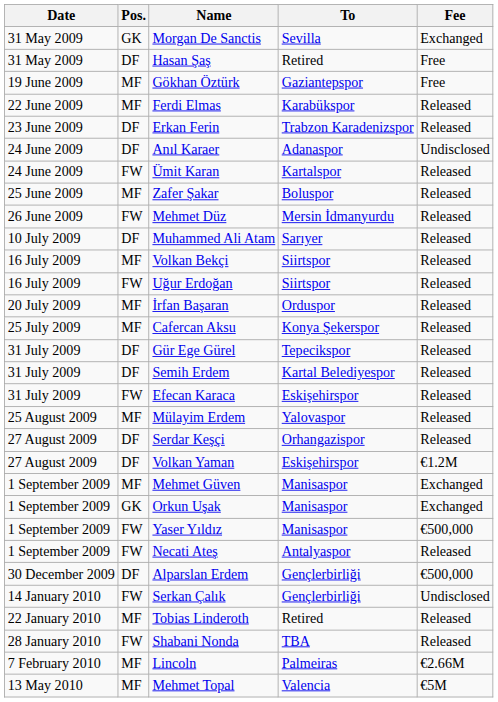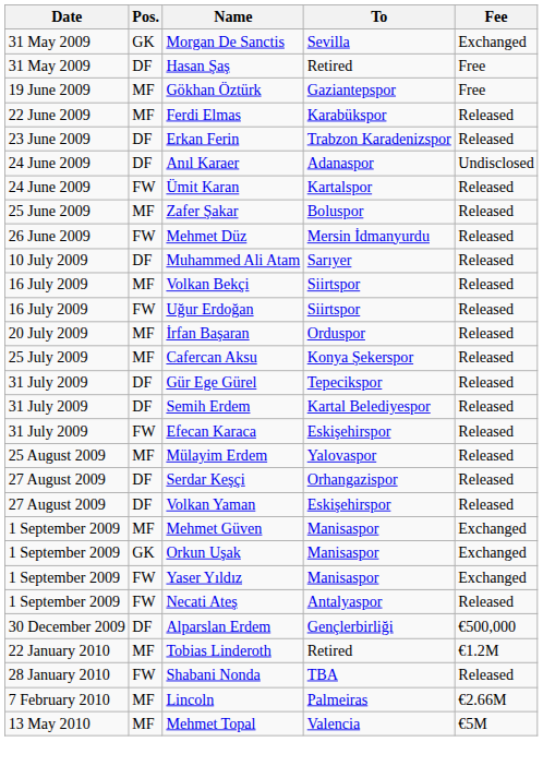 <table class="wikitable">
 <tr>
 <th>Date</th>
 <th>Pos.</th>
 <th>Name</th>
 <th>To</th>
 <th>Fee</th>
 </tr>
 <tr>
 <td>31 May 2009</td>
 <td>GK</td>
 <td> <a href='#'>Morgan De Sanctis</a></td>
 <td> <a href='#'>Sevilla</a></td>
 <td>Exchanged</td>
 </tr>
 <tr>
 <td>31 May 2009</td>
 <td>DF</td>
 <td> <a href='#'>Hasan Şaş</a></td>
 <td>Retired</td>
 <td>Free</td>
 </tr>
 <tr>
 <td>19 June 2009</td>
 <td>MF</td>
 <td> <a href='#'>Gökhan Öztürk</a></td>
 <td> <a href='#'>Gaziantepspor</a></td>
 <td>Free</td>
 </tr>
 <tr>
 <td>22 June 2009</td>
 <td>MF</td>
 <td> <a href='#'>Ferdi Elmas</a></td>
 <td> <a href='#'>Karabükspor</a></td>
 <td>Released</td>
 </tr>
 <tr>
 <td>23 June 2009</td>
 <td>DF</td>
 <td> <a href='#'>Erkan Ferin</a></td>
 <td> <a href='#'>Trabzon Karadenizspor</a></td>
 <td>Released</td>
 </tr>
 <tr>
 <td>24 June 2009</td>
 <td>DF</td>
 <td> <a href='#'>Anıl Karaer</a></td>
 <td> <a href='#'>Adanaspor</a></td>
 <td>Undisclosed</td>
 </tr>
 <tr>
 <td>24 June 2009</td>
 <td>FW</td>
 <td> <a href='#'>Ümit Karan</a></td>
 <td> <a href='#'>Kartalspor</a></td>
 <td>Released</td>
 </tr>
 <tr>
 <td>25 June 2009</td>
 <td>MF</td>
 <td> <a href='#'>Zafer Şakar</a></td>
 <td> <a href='#'>Boluspor</a></td>
 <td>Released</td>
 </tr>
 <tr>
 <td>26 June 2009</td>
 <td>FW</td>
 <td> <a href='#'>Mehmet Düz</a></td>
 <td> <a href='#'>Mersin İdmanyurdu</a></td>
 <td>Released</td>
 </tr>
 <tr>
 <td>10 July 2009</td>
 <td>DF</td>
 <td> <a href='#'>Muhammed Ali Atam</a></td>
 <td> <a href='#'>Sarıyer</a></td>
 <td>Released</td>
 </tr>
 <tr>
 <td>16 July 2009</td>
 <td>MF</td>
 <td> <a href='#'>Volkan Bekçi</a></td>
 <td> <a href='#'>Siirtspor</a></td>
 <td>Released</td>
 </tr>
 <tr>
 <td>16 July 2009</td>
 <td>FW</td>
 <td> <a href='#'>Uğur Erdoğan</a></td>
 <td> <a href='#'>Siirtspor</a></td>
 <td>Released</td>
 </tr>
 <tr>
 <td>20 July 2009</td>
 <td>MF</td>
 <td> <a href='#'>İrfan Başaran</a></td>
 <td> <a href='#'>Orduspor</a></td>
 <td>Released</td>
 </tr>
 <tr>
 <td>25 July 2009</td>
 <td>MF</td>
 <td> <a href='#'>Cafercan Aksu</a></td>
 <td> <a href='#'>Konya Şekerspor</a></td>
 <td>Released</td>
 </tr>
 <tr>
 <td>31 July 2009</td>
 <td>DF</td>
 <td> <a href='#'>Gür Ege Gürel</a></td>
 <td> <a href='#'>Tepecikspor</a></td>
 <td>Released</td>
 </tr>
 <tr>
 <td>31 July 2009</td>
 <td>DF</td>
 <td> <a href='#'>Semih Erdem</a></td>
 <td> <a href='#'>Kartal Belediyespor</a></td>
 <td>Released</td>
 </tr>
 <tr>
 <td>31 July 2009</td>
 <td>FW</td>
 <td> <a href='#'>Efecan Karaca</a></td>
 <td> <a href='#'>Eskişehirspor</a></td>
 <td>Released</td>
 </tr>
 <tr>
 <td>25 August 2009</td>
 <td>MF</td>
 <td> <a href='#'>Mülayim Erdem</a></td>
 <td> <a href='#'>Yalovaspor</a></td>
 <td>Released</td>
 </tr>
 <tr>
 <td>27 August 2009</td>
 <td>DF</td>
 <td> <a href='#'>Serdar Keşçi</a></td>
 <td> <a href='#'>Orhangazispor</a></td>
 <td>Released</td>
 </tr>
 <tr>
 <td>27 August 2009</td>
 <td>DF</td>
 <td> <a href='#'>Volkan Yaman</a></td>
 <td> <a href='#'>Eskişehirspor</a></td>
-<td>€1.2M</td>
+<td>Released</td>
 </tr>
 <tr>
 <td>1 September 2009</td>
 <td>MF</td>
 <td> <a href='#'>Mehmet Güven</a></td>
 <td> <a href='#'>Manisaspor</a></td>
 <td>Exchanged</td>
 </tr>
 <tr>
 <td>1 September 2009</td>
 <td>GK</td>
 <td> <a href='#'>Orkun Uşak</a></td>
 <td> <a href='#'>Manisaspor</a></td>
 <td>Exchanged</td>
 </tr>
 <tr>
 <td>1 September 2009</td>
 <td>FW</td>
 <td> <a href='#'>Yaser Yıldız</a></td>
 <td> <a href='#'>Manisaspor</a></td>
-<td>€500,000</td>
+<td>Exchanged</td>
 </tr>
 <tr>
 <td>1 September 2009</td>
 <td>FW</td>
 <td> <a href='#'>Necati Ateş</a></td>
 <td> <a href='#'>Antalyaspor</a></td>
 <td>Released</td>
 </tr>
 <tr>
 <td>30 December 2009</td>
 <td>DF</td>
 <td> <a href='#'>Alparslan Erdem</a></td>
 <td> <a href='#'>Gençlerbirliği</a></td>
 <td>€500,000</td>
 </tr>
 <tr>
-<td>14 January 2010</td>
-<td>FW</td>
-<td> <a href='#'>Serkan Çalık</a></td>
-<td> <a href='#'>Gençlerbirliği</a></td>
-<td>Undisclosed</td>
-</tr>
-<tr>
 <td>22 January 2010</td>
 <td>MF</td>
 <td> <a href='#'>Tobias Linderoth</a></td>
 <td>Retired</td>
-<td>Released</td>
+<td>€1.2M</td>
 </tr>
 <tr>
 <td>28 January 2010</td>
 <td>FW</td>
 <td> <a href='#'>Shabani Nonda</a></td>
 <td><a href='#'>TBA</a></td>
 <td>Released</td>
 </tr>
 <tr>
 <td>7 February 2010</td>
 <td>MF</td>
 <td> <a href='#'>Lincoln</a></td>
 <td> <a href='#'>Palmeiras</a></td>
 <td>€2.66M</td>
 </tr>
 <tr>
 <td>13 May 2010</td>
 <td>MF</td>
 <td> <a href='#'>Mehmet Topal</a></td>
 <td> <a href='#'>Valencia</a></td>
 <td>€5M</td>
 </tr>
 </table>
